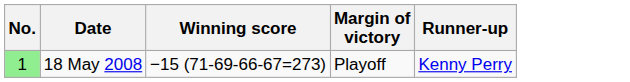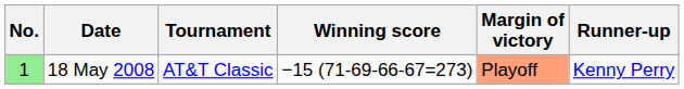 <table class="wikitable" style="font-size:95%;">
 <tr>
 <th>No.</th>
 <th>Date</th>
+<th>Tournament</th>
 <th>Winning score</th>
 <th>Margin of<br>victory</th>
 <th>Runner-up</th>
 </tr>
 <tr>
 <td align=center style="background: lightgreen;">1</td>
 <td align=right>18 May <a href='#'>2008</a></td>
+<td><a href='#'>AT&T Classic</a></td>
 <td>−15 (71-69-66-67=273)</td>
-<td>Playoff</td>
+<td style="background: lightsalmon;">Playoff</td>
 <td> <a href='#'>Kenny Perry</a></td>
 </tr>
 </table>
